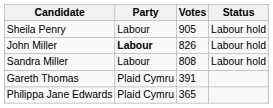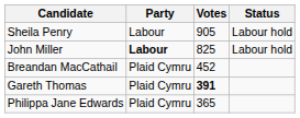 <table class="wikitable sortable">
 <tr>
 <th>Candidate</th>
 <th>Party</th>
 <th>Votes</th>
 <th>Status</th>
 </tr>
 <tr>
 <td>Sheila Penry</td>
 <td>Labour</td>
 <td>905</td>
 <td>Labour hold</td>
 </tr>
 <tr>
 <td>John Miller</td>
 <td><strong>Labour</strong></td>
-<td>826</td>
+<td>825</td>
 <td>Labour hold</td>
 </tr>
 <tr>
-<td>Sandra Miller</td>
-<td>Labour</td>
-<td>808</td>
-<td>Labour hold</td>
+<td>Breandan MacCathail</td>
+<td>Plaid Cymru</td>
+<td>452</td>
+<td></td>
 </tr>
 <tr>
 <td>Gareth Thomas</td>
 <td>Plaid Cymru</td>
-<td>391</td>
+<td><strong>391</strong></td>
 <td></td>
 </tr>
 <tr>
 <td>Philippa Jane Edwards</td>
 <td>Plaid Cymru</td>
 <td>365</td>
 <td></td>
 </tr>
 </table>
